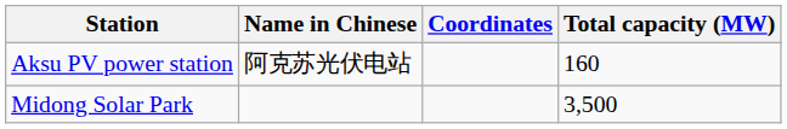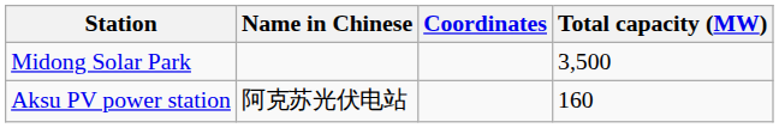 <table class="wikitable sortable">
 <tr>
 <th>Station</th>
 <th>Name in Chinese</th>
 <th><a href='#'>Coordinates</a></th>
 <th>Total capacity (<a href='#'>MW</a>)</th>
 </tr>
 <tr>
+<td><a href='#'>Midong Solar Park</a></td>
+<td></td>
+<td></td>
+<td>3,500</td>
+</tr>
+<tr>
 <td><a href='#'>Aksu PV power station</a></td>
 <td>阿克苏光伏电站</td>
 <td></td>
 <td>160</td>
 </tr>
-<tr>
-<td><a href='#'>Midong Solar Park</a></td>
-<td></td>
-<td></td>
-<td>3,500</td>
-</tr>
 </table>
